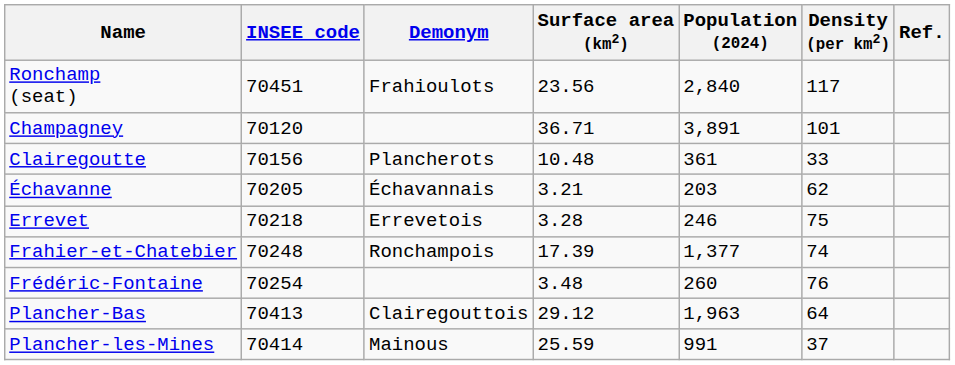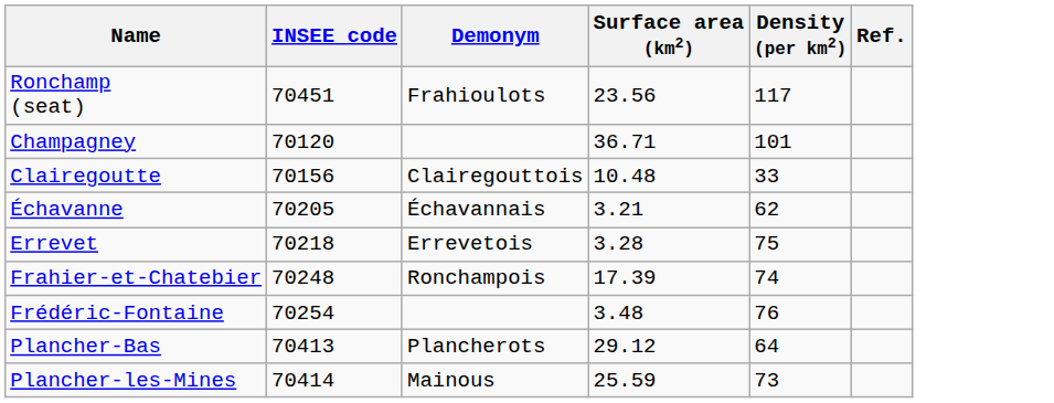 <table class="wikitable">
 <tr>
 <th>Name</th>
 <th><a href='#'>INSEE code</a></th>
 <th><a href='#'>Demonym</a></th>
 <th>Surface area<br><small>(km<sup>2</sup>)</small></th>
-<th>Population<br><small>(2024)</small></th>
 <th>Density<br><small>(per km<sup>2</sup>)</small></th>
 <th>Ref.</th>
 </tr>
 <tr>
 <td><a href='#'>Ronchamp</a><br>(seat)</td>
 <td>70451</td>
 <td>Frahioulots</td>
 <td>23.56</td>
-<td>2,840</td>
 <td>117</td>
 <td></td>
 </tr>
 <tr>
 <td><a href='#'>Champagney</a></td>
 <td>70120</td>
 <td></td>
 <td>36.71</td>
-<td>3,891</td>
 <td>101</td>
 <td></td>
 </tr>
 <tr>
 <td><a href='#'>Clairegoutte</a></td>
 <td>70156</td>
-<td>Plancherots</td>
+<td>Clairegouttois</td>
 <td>10.48</td>
-<td>361</td>
 <td>33</td>
 <td></td>
 </tr>
 <tr>
 <td><a href='#'>Échavanne</a></td>
 <td>70205</td>
 <td>Échavannais</td>
 <td>3.21</td>
-<td>203</td>
 <td>62</td>
 <td></td>
 </tr>
 <tr>
 <td><a href='#'>Errevet</a></td>
 <td>70218</td>
 <td>Errevetois</td>
 <td>3.28</td>
-<td>246</td>
 <td>75</td>
 <td></td>
 </tr>
 <tr>
 <td><a href='#'>Frahier-et-Chatebier</a></td>
 <td>70248</td>
 <td>Ronchampois</td>
 <td>17.39</td>
-<td>1,377</td>
 <td>74</td>
 <td></td>
 </tr>
 <tr>
 <td><a href='#'>Frédéric-Fontaine</a></td>
 <td>70254</td>
 <td></td>
 <td>3.48</td>
-<td>260</td>
 <td>76</td>
 <td></td>
 </tr>
 <tr>
 <td><a href='#'>Plancher-Bas</a></td>
 <td>70413</td>
-<td>Clairegouttois</td>
+<td>Plancherots</td>
 <td>29.12</td>
-<td>1,963</td>
 <td>64</td>
 <td></td>
 </tr>
 <tr>
 <td><a href='#'>Plancher-les-Mines</a></td>
 <td>70414</td>
 <td>Mainous</td>
 <td>25.59</td>
-<td>991</td>
-<td>37</td>
+<td>73</td>
 <td></td>
 </tr>
 </table>
